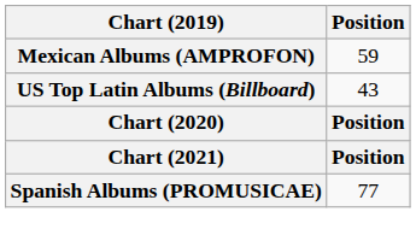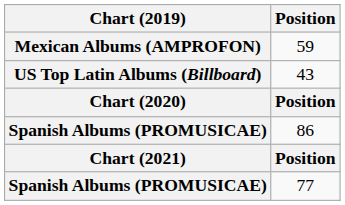 <table class="wikitable plainrowheaders" style="text-align:center">
 <tr>
 <th scope="col">Chart (2019)</th>
 <th scope="col">Position</th>
 </tr>
 <tr>
 <th scope="row">Mexican Albums (AMPROFON)</th>
 <td>59</td>
 </tr>
 <tr>
 <th scope="row">US Top Latin Albums (<em>Billboard</em>)</th>
 <td>43</td>
 </tr>
 <tr>
 <th scope="col">Chart (2020)</th>
 <th scope="col">Position</th>
 </tr>
 <tr>
+<th scope="row">Spanish Albums (PROMUSICAE)</th>
+<td>86</td>
+</tr>
+<tr>
 <th scope="col">Chart (2021)</th>
 <th scope="col">Position</th>
 </tr>
 <tr>
 <th scope="row">Spanish Albums (PROMUSICAE)</th>
 <td>77</td>
 </tr>
 </table>
